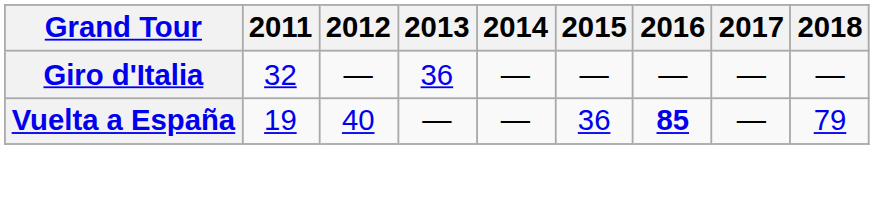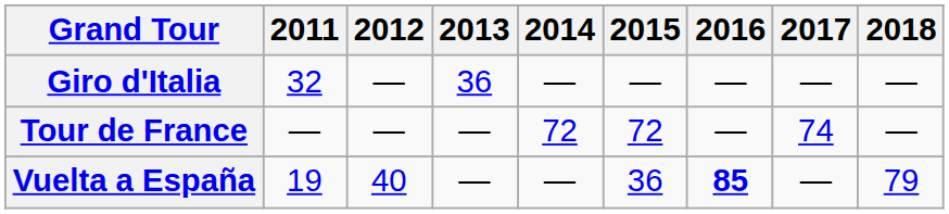 <table class="wikitable plainrowheaders">
 <tr>
 <th scope="col"><a href='#'>Grand Tour</a></th>
 <th scope="col">2011</th>
 <th scope="col">2012</th>
 <th scope="col">2013</th>
 <th scope="col">2014</th>
 <th scope="col">2015</th>
 <th scope="col">2016</th>
 <th scope="col">2017</th>
 <th scope="col">2018</th>
 </tr>
 <tr style="text-align:center;">
 <th scope="row"> <a href='#'>Giro d'Italia</a></th>
 <td><a href='#'>32</a></td>
 <td>—</td>
 <td><a href='#'>36</a></td>
 <td>—</td>
 <td>—</td>
 <td>—</td>
 <td>—</td>
 <td>—</td>
 </tr>
 <tr style="text-align:center;">
+<th scope="row"> <a href='#'>Tour de France</a></th>
+<td>—</td>
+<td>—</td>
+<td>—</td>
+<td><a href='#'>72</a></td>
+<td><a href='#'>72</a></td>
+<td>—</td>
+<td><a href='#'>74</a></td>
+<td>—</td>
+</tr>
+<tr style="text-align:center;">
 <th scope="row"> <a href='#'>Vuelta a España</a></th>
 <td><a href='#'>19</a></td>
 <td><a href='#'>40</a></td>
 <td>—</td>
 <td>—</td>
 <td><a href='#'>36</a></td>
 <td><strong><a href='#'>85</a></strong></td>
 <td>—</td>
 <td><a href='#'>79</a></td>
 </tr>
 </table>
